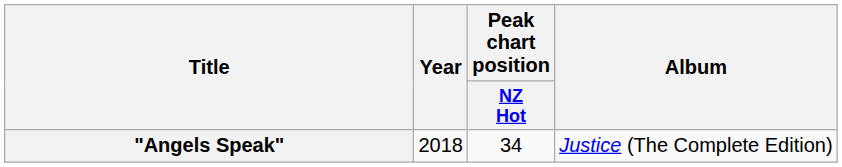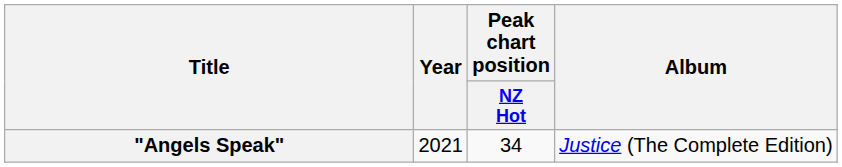 <table class="wikitable plainrowheaders" style="text-align:center;">
 <tr>
 <th scope="col" rowspan="2" style="width:20em;">Title</th>
 <th scope="col" rowspan="2" style="width:1em;">Year</th>
 <th scope="col" colspan="1">Peak chart position</th>
 <th scope="col" rowspan="2">Album</th>
 </tr>
 <tr>
 <th scope="col" style="width:2.5em;font-size:90%;"><a href='#'>NZ<br>Hot</a><br></th>
 </tr>
 <tr>
 <th scope="row">"Angels Speak"<br></th>
-<td>2018</td>
+<td>2021</td>
 <td>34</td>
 <td><em><a href='#'>Justice</a></em> (The Complete Edition)</td>
 </tr>
 </table>
